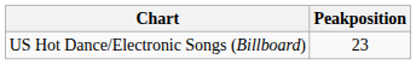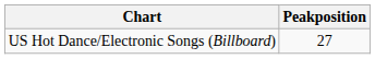 <table class="wikitable">
 <tr>
 <th>Chart</th>
 <th>Peakposition</th>
 </tr>
 <tr>
 <td>US Hot Dance/Electronic Songs (<em>Billboard</em>)</td>
-<td align="center">23</td>
+<td align="center">27</td>
 </tr>
 </table>
